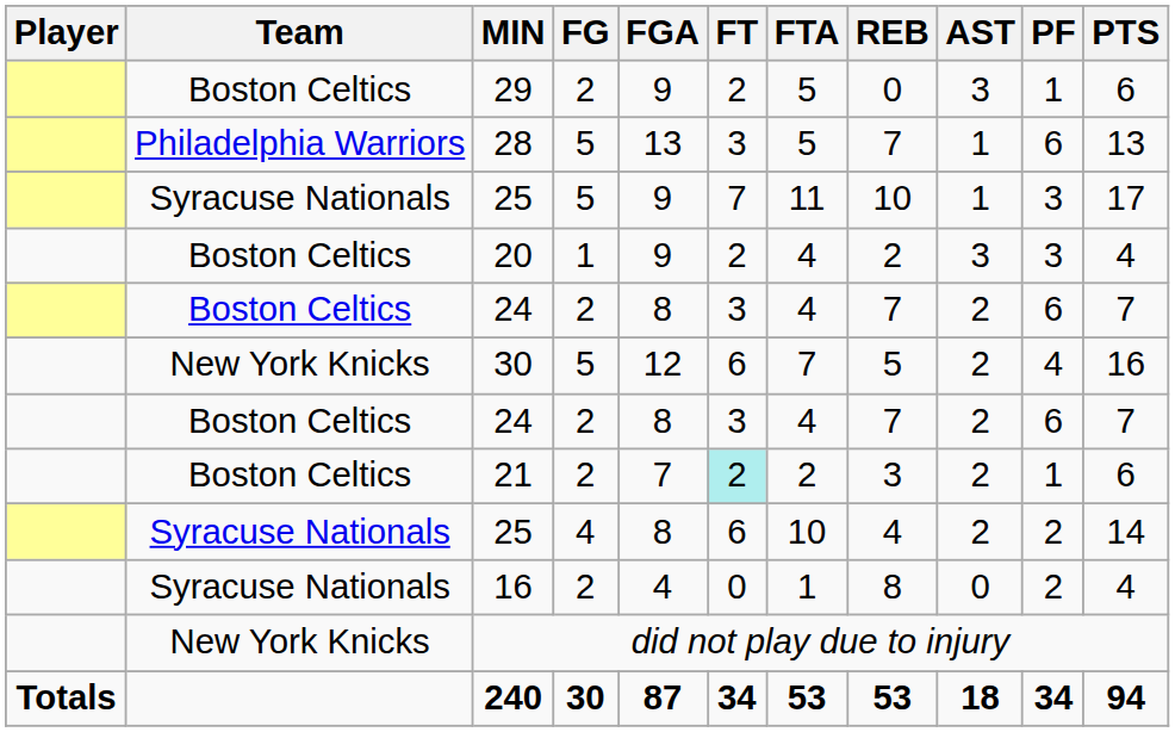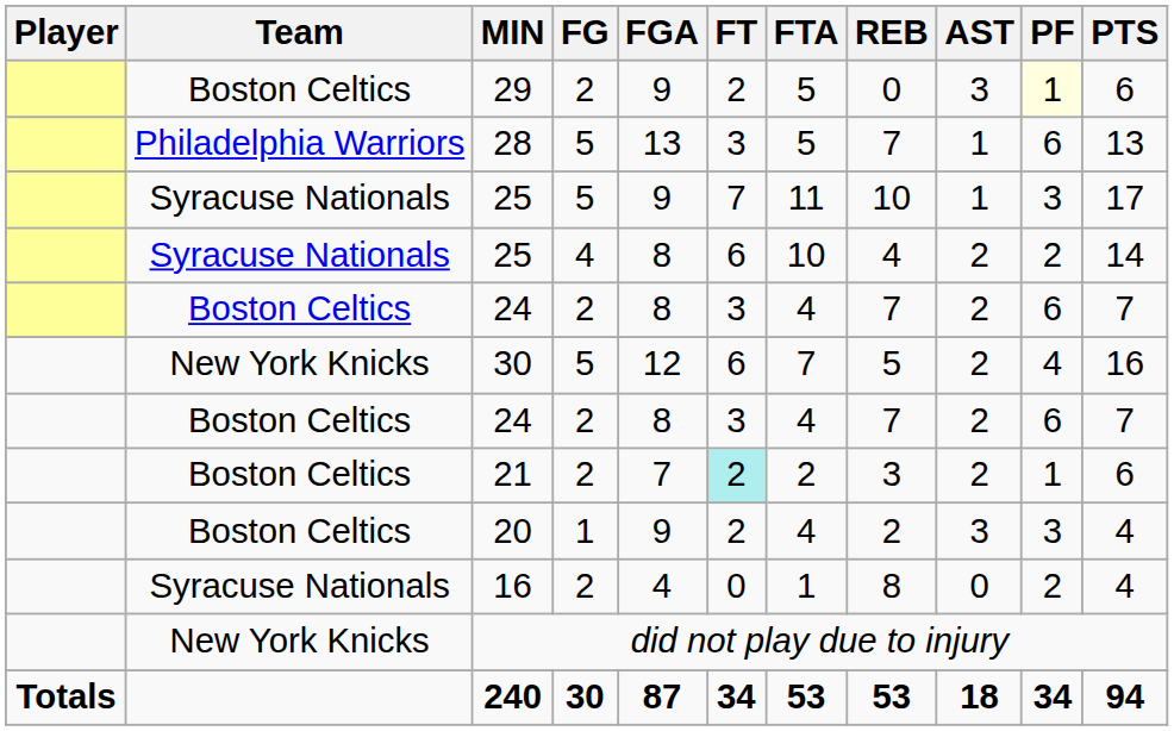 <table class="wikitable sortable">
 <tr>
 <th>Player</th>
 <th>Team</th>
 <th>MIN</th>
 <th>FG</th>
 <th>FGA</th>
 <th>FT</th>
 <th>FTA</th>
 <th>REB</th>
 <th>AST</th>
 <th>PF</th>
 <th>PTS</th>
 </tr>
 <tr>
 <td bgcolor="#FFFF99"></td>
 <td align=center>Boston Celtics</td>
 <td align=center>29</td>
 <td align=center>2</td>
 <td align=center>9</td>
 <td align=center>2</td>
 <td align=center>5</td>
 <td align=center>0</td>
 <td align=center>3</td>
-<td align=center>1</td>
+<td align=center style="background: lightyellow;">1</td>
 <td align=center>6</td>
 </tr>
 <tr>
 <td bgcolor="#FFFF99"></td>
 <td align=center><a href='#'>Philadelphia Warriors</a></td>
 <td align=center>28</td>
 <td align=center>5</td>
 <td align=center>13</td>
 <td align=center>3</td>
 <td align=center>5</td>
 <td align=center>7</td>
 <td align=center>1</td>
 <td align=center>6</td>
 <td align=center>13</td>
 </tr>
 <tr>
 <td bgcolor="#FFFF99"></td>
 <td align=center>Syracuse Nationals</td>
 <td align=center>25</td>
 <td align=center>5</td>
 <td align=center>9</td>
 <td align=center>7</td>
 <td align=center>11</td>
 <td align=center>10</td>
 <td align=center>1</td>
 <td align=center>3</td>
 <td align=center>17</td>
 </tr>
 <tr>
-<td></td>
-<td align=center>Boston Celtics</td>
-<td align=center>20</td>
-<td align=center>1</td>
-<td align=center>9</td>
-<td align=center>2</td>
+<td bgcolor="#FFFF99"></td>
+<td align=center><a href='#'>Syracuse Nationals</a></td>
+<td align=center>25</td>
+<td align=center>4</td>
+<td align=center>8</td>
+<td align=center>6</td>
+<td align=center>10</td>
 <td align=center>4</td>
 <td align=center>2</td>
-<td align=center>3</td>
-<td align=center>3</td>
-<td align=center>4</td>
+<td align=center>2</td>
+<td align=center>14</td>
 </tr>
 <tr>
 <td bgcolor="#FFFF99"></td>
 <td align=center><a href='#'>Boston Celtics</a></td>
 <td align=center>24</td>
 <td align=center>2</td>
 <td align=center>8</td>
 <td align=center>3</td>
 <td align=center>4</td>
 <td align=center>7</td>
 <td align=center>2</td>
 <td align=center>6</td>
 <td align=center>7</td>
 </tr>
 <tr>
 <td></td>
 <td align=center>New York Knicks</td>
 <td align=center>30</td>
 <td align=center>5</td>
 <td align=center>12</td>
 <td align=center>6</td>
 <td align=center>7</td>
 <td align=center>5</td>
 <td align=center>2</td>
 <td align=center>4</td>
 <td align=center>16</td>
 </tr>
 <tr>
 <td></td>
 <td align=center>Boston Celtics</td>
 <td align=center>24</td>
 <td align=center>2</td>
 <td align=center>8</td>
 <td align=center>3</td>
 <td align=center>4</td>
 <td align=center>7</td>
 <td align=center>2</td>
 <td align=center>6</td>
 <td align=center>7</td>
 </tr>
 <tr>
 <td></td>
 <td align=center>Boston Celtics</td>
 <td align=center>21</td>
 <td align=center>2</td>
 <td align=center>7</td>
 <td align=center style="background: paleturquoise;">2</td>
 <td align=center>2</td>
 <td align=center>3</td>
 <td align=center>2</td>
 <td align=center>1</td>
 <td align=center>6</td>
 </tr>
 <tr>
-<td bgcolor="#FFFF99"></td>
-<td align=center><a href='#'>Syracuse Nationals</a></td>
-<td align=center>25</td>
-<td align=center>4</td>
-<td align=center>8</td>
-<td align=center>6</td>
-<td align=center>10</td>
+<td></td>
+<td align=center>Boston Celtics</td>
+<td align=center>20</td>
+<td align=center>1</td>
+<td align=center>9</td>
+<td align=center>2</td>
 <td align=center>4</td>
 <td align=center>2</td>
-<td align=center>2</td>
-<td align=center>14</td>
+<td align=center>3</td>
+<td align=center>3</td>
+<td align=center>4</td>
 </tr>
 <tr>
 <td></td>
 <td align=center>Syracuse Nationals</td>
 <td align=center>16</td>
 <td align=center>2</td>
 <td align=center>4</td>
 <td align=center>0</td>
 <td align=center>1</td>
 <td align=center>8</td>
 <td align=center>0</td>
 <td align=center>2</td>
 <td align=center>4</td>
 </tr>
 <tr>
 <td></td>
 <td align=center>New York Knicks</td>
 <td align=center colspan=9><em>did not play due to injury</em></td>
 </tr>
 <tr class="sortbottom">
 <td align=center><strong>Totals</strong></td>
 <td align=center></td>
 <td align=center><strong>240</strong></td>
 <td align=center><strong>30</strong></td>
 <td align=center><strong>87</strong></td>
 <td align=center><strong>34</strong></td>
 <td align=center><strong>53</strong></td>
 <td align=center><strong>53</strong></td>
 <td align=center><strong>18</strong></td>
 <td align=center><strong>34</strong></td>
 <td align=center><strong>94</strong></td>
 </tr>
 </table>
